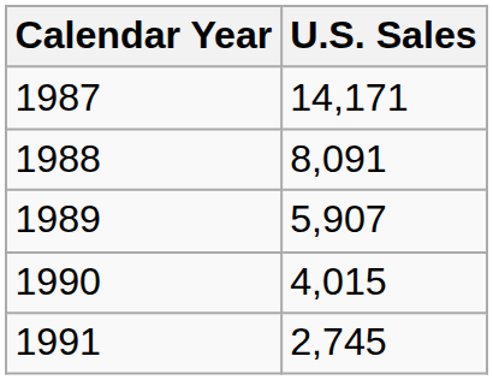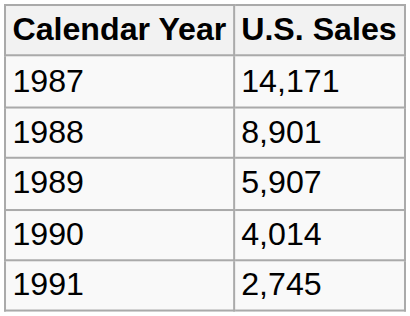 <table class="wikitable">
 <tr>
 <th>Calendar Year</th>
 <th>U.S. Sales</th>
 </tr>
 <tr>
 <td>1987</td>
 <td>14,171</td>
 </tr>
 <tr>
 <td>1988</td>
-<td>8,091</td>
+<td>8,901</td>
 </tr>
 <tr>
 <td>1989</td>
 <td>5,907</td>
 </tr>
 <tr>
 <td>1990</td>
-<td>4,015</td>
+<td>4,014</td>
 </tr>
 <tr>
 <td>1991</td>
 <td>2,745</td>
 </tr>
 </table>
